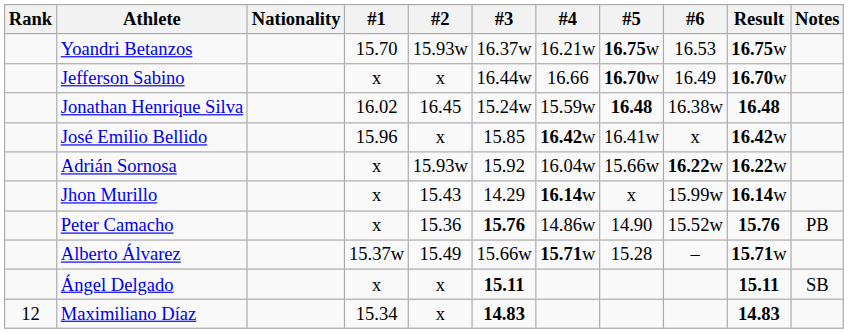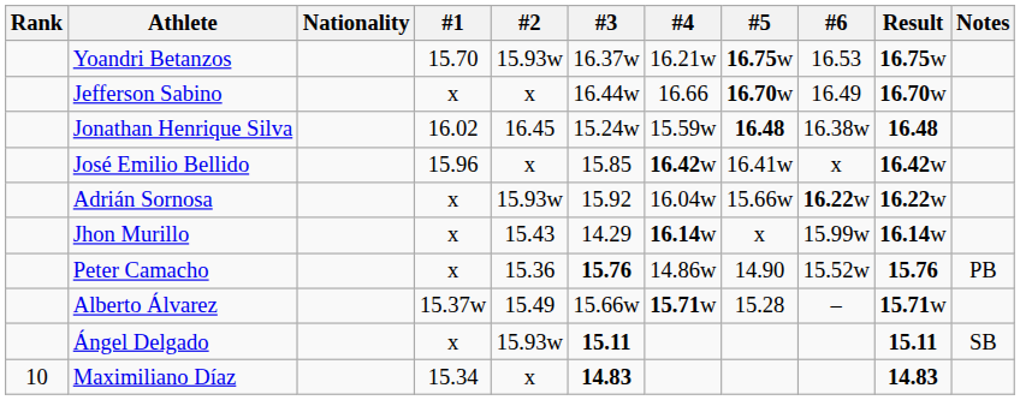 <table class="wikitable sortable" style="text-align:center">
 <tr>
 <th>Rank</th>
 <th>Athlete</th>
 <th>Nationality</th>
 <th>#1</th>
 <th>#2</th>
 <th>#3</th>
 <th>#4</th>
 <th>#5</th>
 <th>#6</th>
 <th>Result</th>
 <th>Notes</th>
 </tr>
 <tr>
 <td></td>
 <td align="left"><a href='#'>Yoandri Betanzos</a></td>
 <td align=left></td>
 <td>15.70</td>
 <td>15.93w</td>
 <td>16.37w</td>
 <td>16.21w</td>
 <td><strong>16.75</strong>w</td>
 <td>16.53</td>
 <td><strong>16.75</strong>w</td>
 <td></td>
 </tr>
 <tr>
 <td></td>
 <td align="left"><a href='#'>Jefferson Sabino</a></td>
 <td align=left></td>
 <td>x</td>
 <td>x</td>
 <td>16.44w</td>
 <td>16.66</td>
 <td><strong>16.70</strong>w</td>
 <td>16.49</td>
 <td><strong>16.70</strong>w</td>
 <td></td>
 </tr>
 <tr>
 <td></td>
 <td align="left"><a href='#'>Jonathan Henrique Silva</a></td>
 <td align=left></td>
 <td>16.02</td>
 <td>16.45</td>
 <td>15.24w</td>
 <td>15.59w</td>
 <td><strong>16.48</strong></td>
 <td>16.38w</td>
 <td><strong>16.48</strong></td>
 <td></td>
 </tr>
 <tr>
 <td></td>
 <td align="left"><a href='#'>José Emilio Bellido</a></td>
 <td align=left></td>
 <td>15.96</td>
 <td>x</td>
 <td>15.85</td>
 <td><strong>16.42</strong>w</td>
 <td>16.41w</td>
 <td>x</td>
 <td><strong>16.42</strong>w</td>
 <td></td>
 </tr>
 <tr>
 <td></td>
 <td align="left"><a href='#'>Adrián Sornosa</a></td>
 <td align=left></td>
 <td>x</td>
 <td>15.93w</td>
 <td>15.92</td>
 <td>16.04w</td>
 <td>15.66w</td>
 <td><strong>16.22</strong>w</td>
 <td><strong>16.22</strong>w</td>
 <td></td>
 </tr>
 <tr>
 <td></td>
 <td align="left"><a href='#'>Jhon Murillo</a></td>
 <td align=left></td>
 <td>x</td>
 <td>15.43</td>
 <td>14.29</td>
 <td><strong>16.14</strong>w</td>
 <td>x</td>
 <td>15.99w</td>
 <td><strong>16.14</strong>w</td>
 <td></td>
 </tr>
 <tr>
 <td></td>
 <td align="left"><a href='#'>Peter Camacho</a></td>
 <td align=left></td>
 <td>x</td>
 <td>15.36</td>
 <td><strong>15.76</strong></td>
 <td>14.86w</td>
 <td>14.90</td>
 <td>15.52w</td>
 <td><strong>15.76</strong></td>
 <td>PB</td>
 </tr>
 <tr>
 <td></td>
 <td align="left"><a href='#'>Alberto Álvarez</a></td>
 <td align=left></td>
 <td>15.37w</td>
 <td>15.49</td>
 <td>15.66w</td>
 <td><strong>15.71</strong>w</td>
 <td>15.28</td>
 <td>–</td>
 <td><strong>15.71</strong>w</td>
 <td></td>
 </tr>
 <tr>
 <td></td>
 <td align="left"><a href='#'>Ángel Delgado</a></td>
 <td align=left></td>
 <td>x</td>
-<td>x</td>
+<td>15.93w</td>
 <td><strong>15.11</strong></td>
 <td></td>
 <td></td>
 <td></td>
 <td><strong>15.11</strong></td>
 <td>SB</td>
 </tr>
 <tr>
-<td>12</td>
+<td>10</td>
 <td align="left"><a href='#'>Maximiliano Díaz</a></td>
 <td align=left></td>
 <td>15.34</td>
 <td>x</td>
 <td><strong>14.83</strong></td>
 <td></td>
 <td></td>
 <td></td>
 <td><strong>14.83</strong></td>
 <td></td>
 </tr>
 </table>
